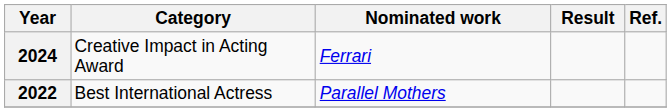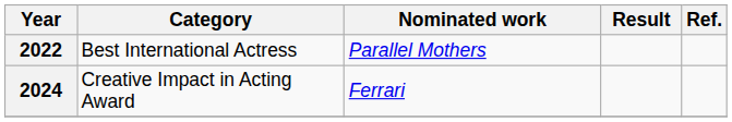 <table class=wikitable>
 <tr>
 <th scope="col" style="width:5em;">Year</th>
 <th scope="col" style="width:26em;">Category</th>
 <th scope="col" style="width:25em;">Nominated work</th>
 <th scope="col" style="width:5em;">Result</th>
 <th>Ref.</th>
 </tr>
 <tr>
+<th style="text-align:center;">2022</th>
+<td>Best International Actress</td>
+<td><em><a href='#'>Parallel Mothers</a></em></td>
+<td></td>
+<td></td>
+</tr>
+<tr>
 <th style="text-align:center;">2024</th>
 <td>Creative Impact in Acting Award</td>
 <td><em><a href='#'>Ferrari</a></em></td>
 <td></td>
 <td></td>
 </tr>
 <tr>
-<th style="text-align:center;">2022</th>
-<td>Best International Actress</td>
-<td><em><a href='#'>Parallel Mothers</a></em></td>
-<td></td>
-<td></td>
-</tr>
-<tr>
 </tr>
 </table>
